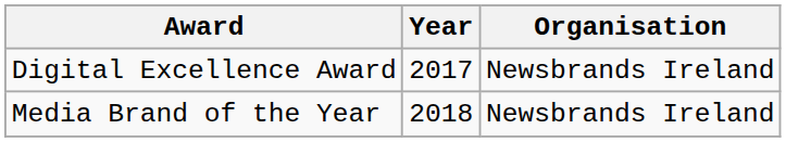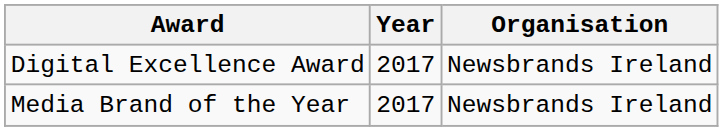 <table class="wikitable">
 <tr>
 <th>Award</th>
 <th>Year</th>
 <th>Organisation</th>
 </tr>
 <tr>
 <td>Digital Excellence Award</td>
 <td>2017</td>
 <td>Newsbrands Ireland</td>
 </tr>
 <tr>
 <td>Media Brand of the Year</td>
-<td>2018</td>
+<td>2017</td>
 <td>Newsbrands Ireland</td>
 </tr>
 </table>
